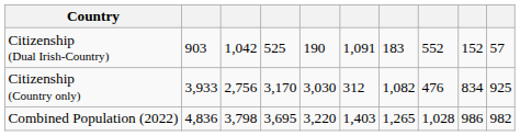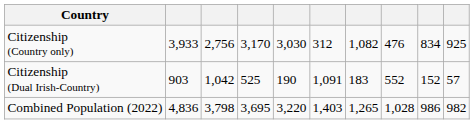 <table class="wikitable">
 <tr>
 <th>Country</th>
 <th></th>
 <th></th>
 <th></th>
 <th></th>
 <th></th>
 <th></th>
 <th></th>
 <th></th>
 <th></th>
 </tr>
 <tr>
+<td>Citizenship <br> <small>(Country only)</small></td>
+<td>3,933</td>
+<td>2,756</td>
+<td>3,170</td>
+<td>3,030</td>
+<td>312</td>
+<td>1,082</td>
+<td>476</td>
+<td>834</td>
+<td>925</td>
+</tr>
+<tr>
 <td>Citizenship <br> <small>(Dual Irish-Country)</small></td>
 <td>903</td>
 <td>1,042</td>
 <td>525</td>
 <td>190</td>
 <td>1,091</td>
 <td>183</td>
 <td>552</td>
 <td>152</td>
 <td>57</td>
-</tr>
-<tr>
-<td>Citizenship <br> <small>(Country only)</small></td>
-<td>3,933</td>
-<td>2,756</td>
-<td>3,170</td>
-<td>3,030</td>
-<td>312</td>
-<td>1,082</td>
-<td>476</td>
-<td>834</td>
-<td>925</td>
 </tr>
 <tr>
 <td>Combined Population (2022)</td>
 <td>4,836</td>
 <td>3,798</td>
 <td>3,695</td>
 <td>3,220</td>
 <td>1,403</td>
 <td>1,265</td>
 <td>1,028</td>
 <td>986</td>
 <td>982</td>
 </tr>
 </table>
